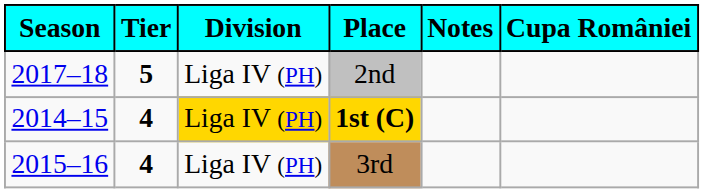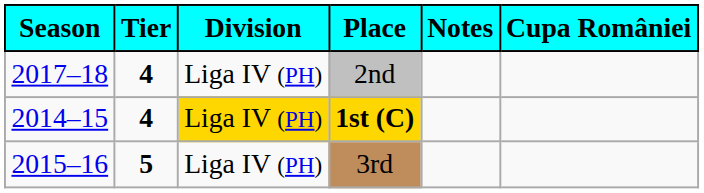 <table class="wikitable" style="text-align:center; font-size:90%">
 <tr>
 <th style="background:#00FFFF;color:#000000;border:1px solid #000000;">Season</th>
 <th style="background:#00FFFF;color:#000000;border:1px solid #000000;">Tier</th>
 <th style="background:#00FFFF;color:#000000;border:1px solid #000000;">Division</th>
 <th style="background:#00FFFF;color:#000000;border:1px solid #000000;">Place</th>
 <th style="background:#00FFFF;color:#000000;border:1px solid #000000;">Notes</th>
 <th style="background:#00FFFF;color:#000000;border:1px solid #000000;">Cupa României</th>
 </tr>
 <tr>
 <td><a href='#'>2017–18</a></td>
-<td><strong>5</strong></td>
+<td><strong>4</strong></td>
 <td>Liga IV <small>(<a href='#'>PH</a>)</small></td>
 <td align=center bgcolor=silver>2nd</td>
 <td></td>
 <td></td>
 </tr>
 <tr>
 <td><a href='#'>2014–15</a></td>
 <td><strong>4</strong></td>
 <td style="background: gold;">Liga IV <small>(<a href='#'>PH</a>)</small></td>
 <td align=center bgcolor=gold><strong>1st (C)</strong></td>
 <td></td>
 <td></td>
 </tr>
 <tr>
 <td><a href='#'>2015–16</a></td>
-<td><strong>4</strong></td>
+<td><strong>5</strong></td>
 <td>Liga IV <small>(<a href='#'>PH</a>)</small></td>
 <td align=center bgcolor=#BF8D5B>3rd</td>
 <td></td>
 <td></td>
 </tr>
 </table>
